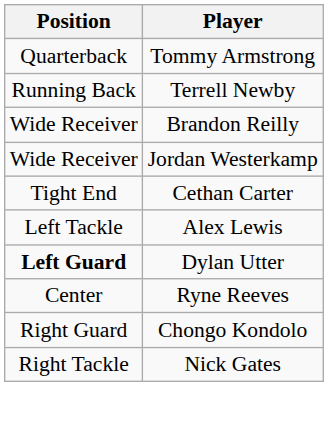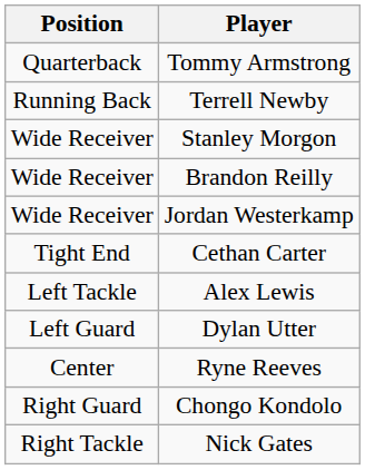 <table class="wikitable" style="text-align: center;">
 <tr>
 <th>Position</th>
 <th>Player</th>
 </tr>
 <tr>
 <td>Quarterback</td>
 <td>Tommy Armstrong</td>
 </tr>
 <tr>
 <td>Running Back</td>
 <td>Terrell Newby</td>
+</tr>
+<tr>
+<td>Wide Receiver</td>
+<td>Stanley Morgon</td>
 </tr>
 <tr>
 <td>Wide Receiver</td>
 <td>Brandon Reilly</td>
 </tr>
 <tr>
 <td>Wide Receiver</td>
 <td>Jordan Westerkamp</td>
 </tr>
 <tr>
 <td>Tight End</td>
 <td>Cethan Carter</td>
 </tr>
 <tr>
 <td>Left Tackle</td>
 <td>Alex Lewis</td>
 </tr>
 <tr>
-<td><strong>Left Guard</strong></td>
+<td>Left Guard</td>
 <td>Dylan Utter</td>
 </tr>
 <tr>
 <td>Center</td>
 <td>Ryne Reeves</td>
 </tr>
 <tr>
 <td>Right Guard</td>
 <td>Chongo Kondolo</td>
 </tr>
 <tr>
 <td>Right Tackle</td>
 <td>Nick Gates</td>
 </tr>
 </table>
